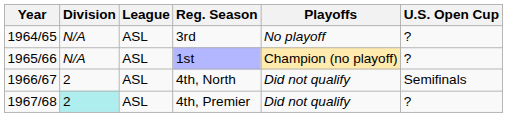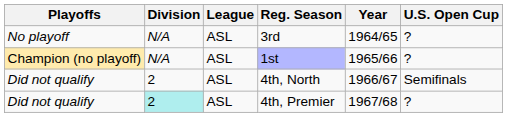 <table class="wikitable">
 <tr>
-<th>Year</th>
+<th>Playoffs</th>
 <th>Division</th>
 <th>League</th>
 <th>Reg. Season</th>
-<th>Playoffs</th>
+<th>Year</th>
 <th>U.S. Open Cup</th>
 </tr>
 <tr>
-<td>1964/65</td>
+<td><em>No playoff</em></td>
 <td><em>N/A</em></td>
 <td>ASL</td>
 <td>3rd</td>
-<td><em>No playoff</em></td>
+<td>1964/65</td>
 <td>?</td>
 </tr>
 <tr>
-<td>1965/66</td>
+<td bgcolor="FFEBAD">Champion (no playoff)</td>
 <td><em>N/A</em></td>
 <td>ASL</td>
 <td bgcolor="B3B7FF">1st</td>
-<td bgcolor="FFEBAD">Champion (no playoff)</td>
+<td>1965/66</td>
 <td>?</td>
 </tr>
 <tr>
-<td>1966/67</td>
+<td><em>Did not qualify</em></td>
 <td>2</td>
 <td>ASL</td>
 <td>4th, North</td>
-<td><em>Did not qualify</em></td>
+<td>1966/67</td>
 <td>Semifinals</td>
 </tr>
 <tr>
-<td>1967/68</td>
+<td><em>Did not qualify</em></td>
 <td style="background: paleturquoise;">2</td>
 <td>ASL</td>
 <td>4th, Premier</td>
-<td><em>Did not qualify</em></td>
+<td>1967/68</td>
 <td>?</td>
 </tr>
 </table>
